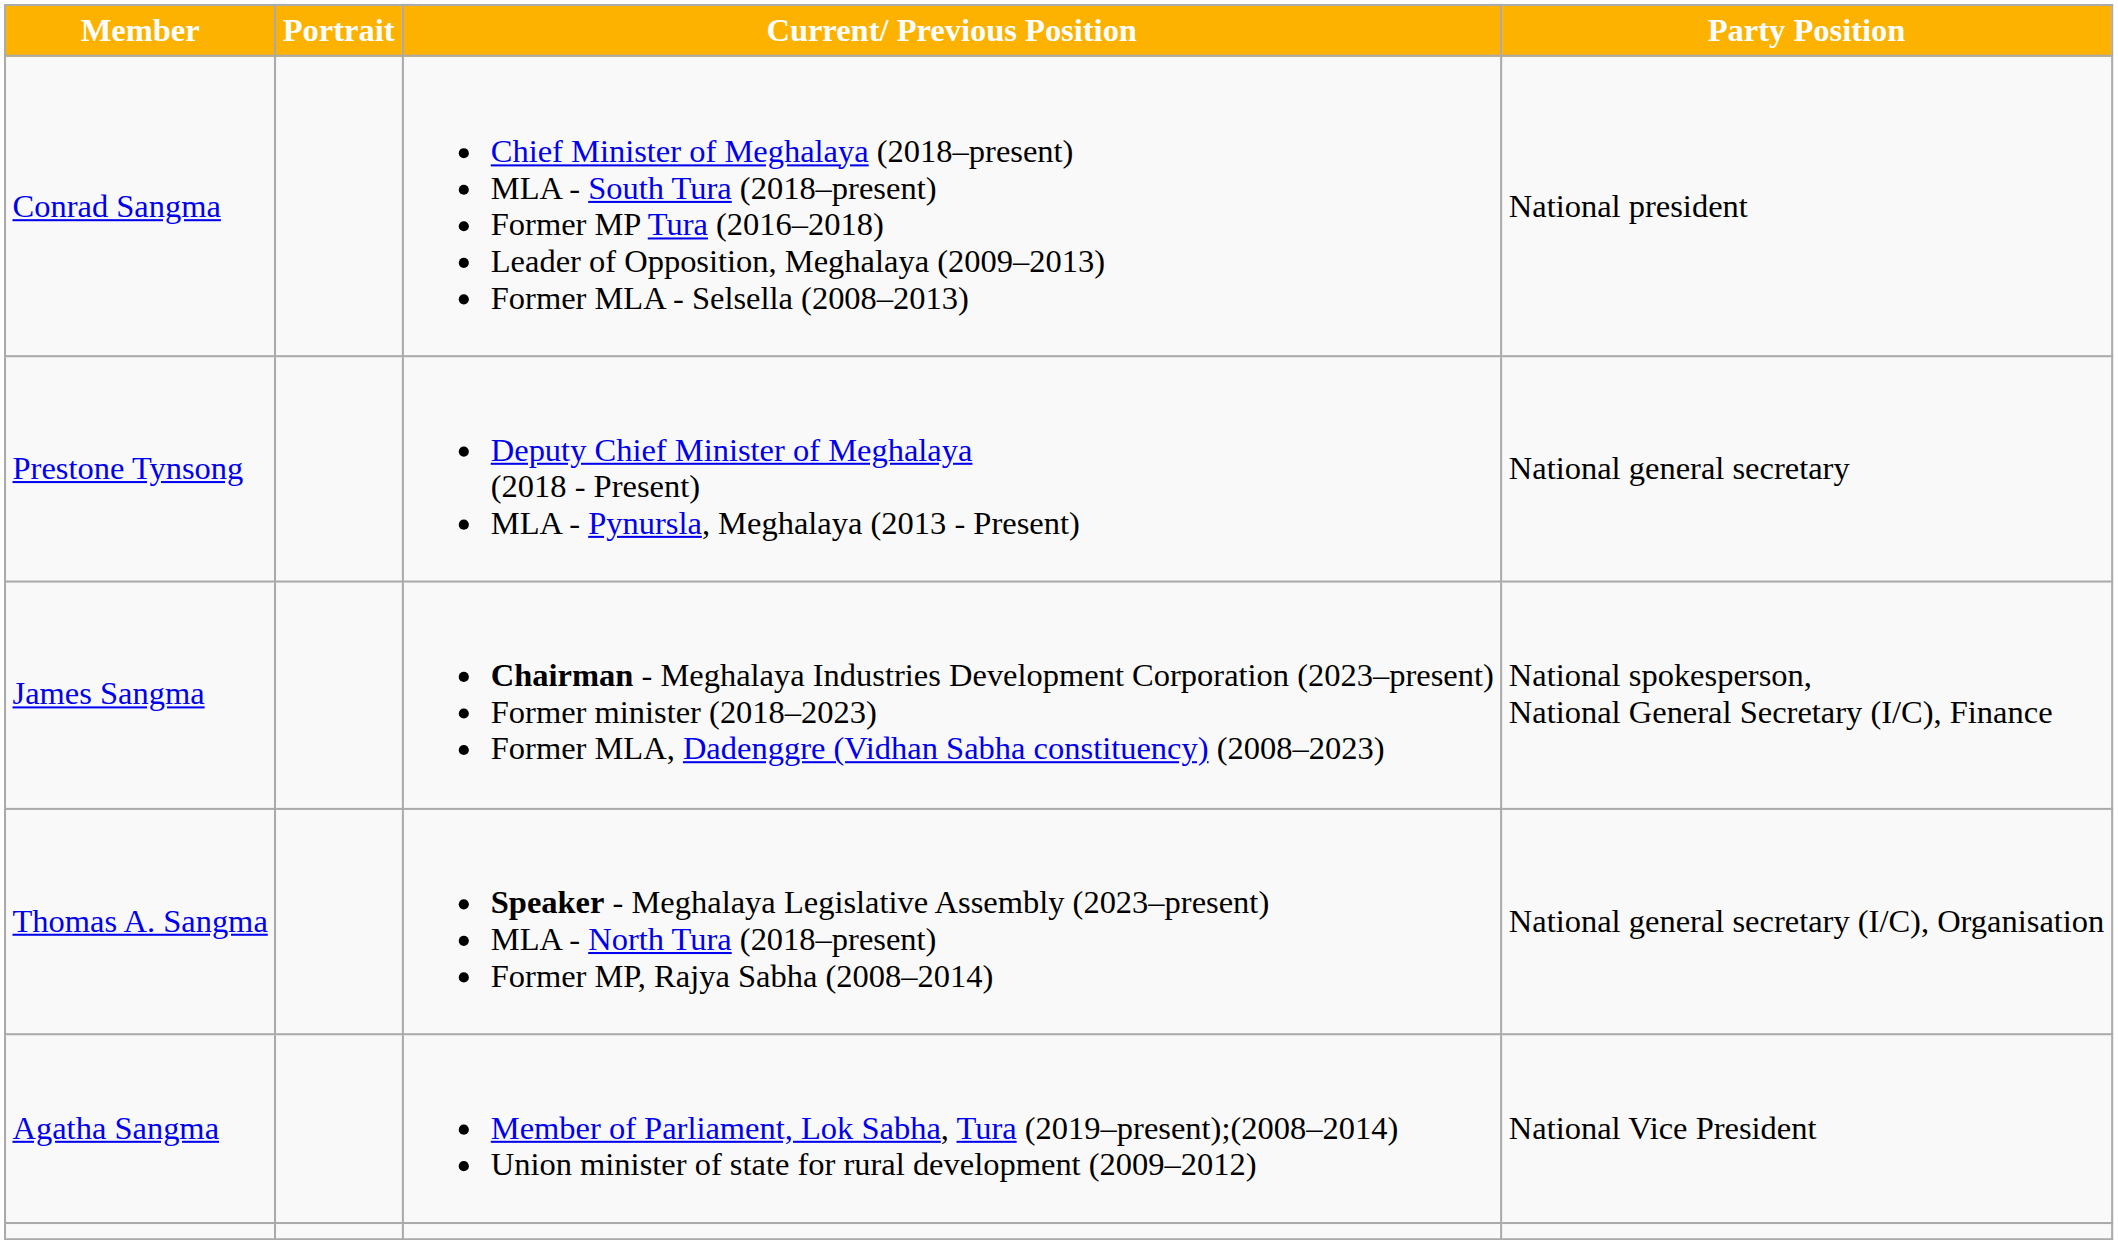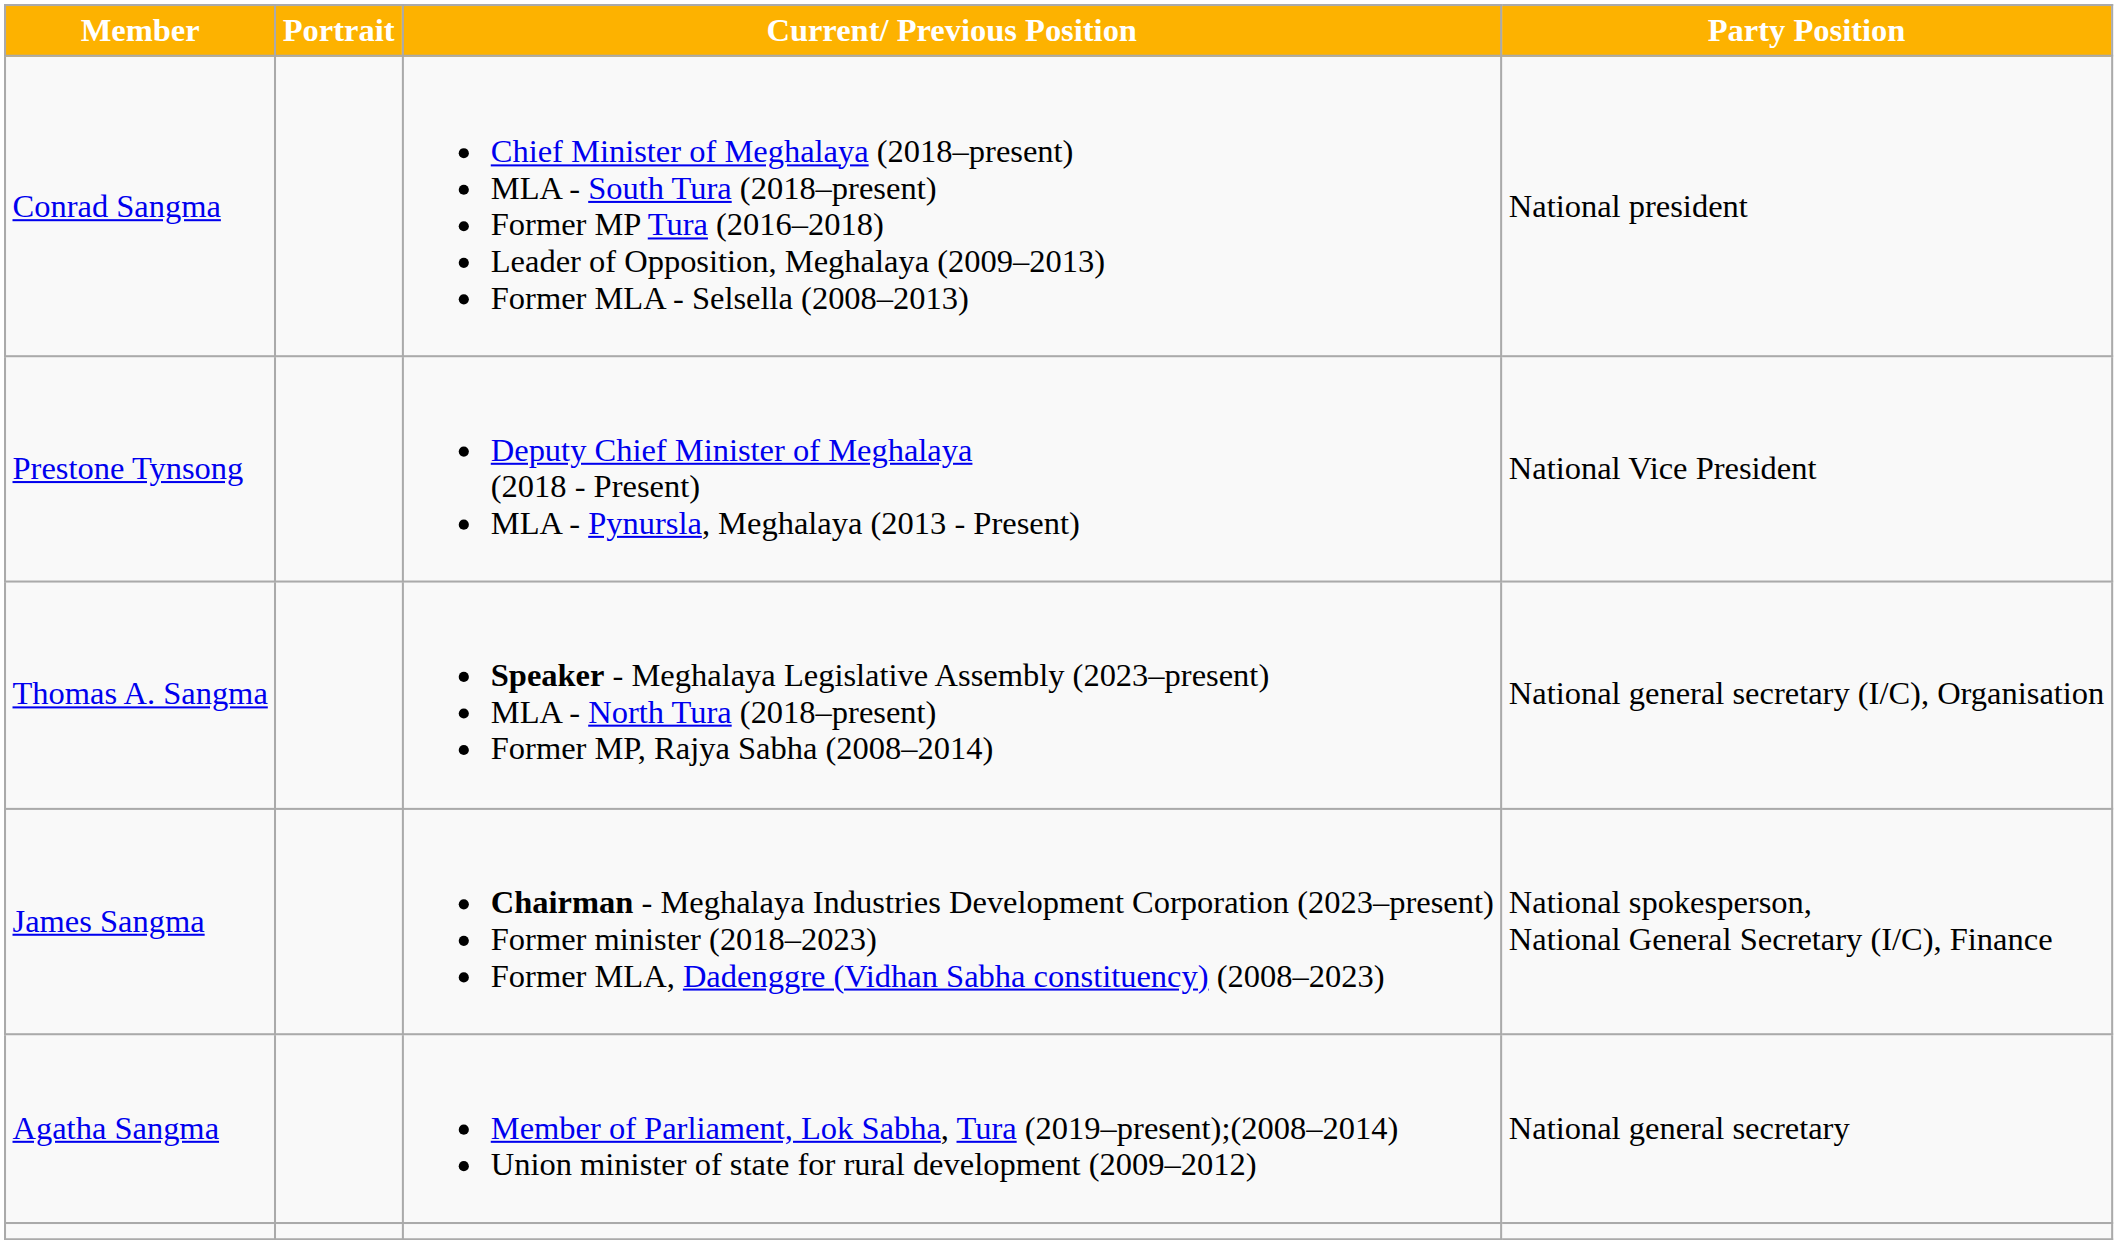 <table class="wikitable">
 <tr>
 <th style="background-color:#FDB200;color:white">Member</th>
 <th style="background-color:#FDB200;color:white">Portrait</th>
 <th style="background-color:#FDB200;color:white">Current/ Previous Position</th>
 <th style="background-color:#FDB200;color:white">Party Position</th>
 </tr>
 <tr>
 <td><a href='#'>Conrad Sangma</a></td>
 <td></td>
 <td><br><ul><li><a href='#'>Chief Minister of Meghalaya</a> (2018–present)</li><li>MLA - <a href='#'>South Tura</a> (2018–present)</li><li>Former MP <a href='#'>Tura</a> (2016–2018)</li><li>Leader of Opposition, Meghalaya (2009–2013)</li><li>Former MLA - Selsella (2008–2013)</li></ul></td>
 <td>National president</td>
 </tr>
 <tr>
 <td><a href='#'>Prestone Tynsong</a></td>
 <td></td>
 <td><br><ul><li><a href='#'>Deputy Chief Minister of Meghalaya</a><br> (2018 - Present)</li><li>MLA - <a href='#'>Pynursla</a>, Meghalaya (2013 - Present)</li></ul></td>
-<td>National general secretary</td>
+<td>National Vice President</td>
+</tr>
+<tr>
+<td><a href='#'>Thomas A. Sangma</a></td>
+<td></td>
+<td><br><ul><li><strong>Speaker</strong> - Meghalaya Legislative Assembly (2023–present)</li><li>MLA - <a href='#'>North Tura</a>  (2018–present)</li><li>Former MP, Rajya Sabha (2008–2014)</li></ul></td>
+<td>National general secretary (I/C), Organisation</td>
 </tr>
 <tr>
 <td><a href='#'>James Sangma</a></td>
 <td></td>
 <td><br><ul><li><strong>Chairman</strong> - Meghalaya Industries Development Corporation (2023–present)</li><li>Former minister (2018–2023)</li><li>Former MLA, <a href='#'>Dadenggre (Vidhan Sabha constituency)</a> (2008–2023)</li></ul></td>
 <td>National spokesperson, <br> National General Secretary (I/C), Finance</td>
 </tr>
 <tr>
-<td><a href='#'>Thomas A. Sangma</a></td>
-<td></td>
-<td><br><ul><li><strong>Speaker</strong> - Meghalaya Legislative Assembly (2023–present)</li><li>MLA - <a href='#'>North Tura</a>  (2018–present)</li><li>Former MP, Rajya Sabha (2008–2014)</li></ul></td>
-<td>National general secretary (I/C), Organisation</td>
-</tr>
-<tr>
 <td><a href='#'>Agatha Sangma</a></td>
 <td></td>
 <td><br><ul><li><a href='#'>Member of Parliament, Lok Sabha</a>, <a href='#'>Tura</a> (2019–present);(2008–2014)</li><li>Union minister of state for rural development (2009–2012)</li></ul></td>
-<td>National Vice President</td>
+<td>National general secretary</td>
 </tr>
 <tr>
 <td></td>
 <td></td>
 <td></td>
 <td></td>
 </tr>
 </table>
